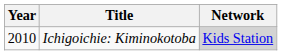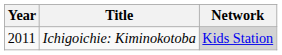 <table class="wikitable">
 <tr>
 <th>Year</th>
 <th>Title</th>
 <th>Network</th>
 </tr>
 <tr>
-<td>2010</td>
+<td>2011</td>
 <td><em>Ichigoichie: Kiminokotoba</em></td>
 <td style="background: lightgrey;"><a href='#'>Kids Station</a></td>
 </tr>
 </table>
